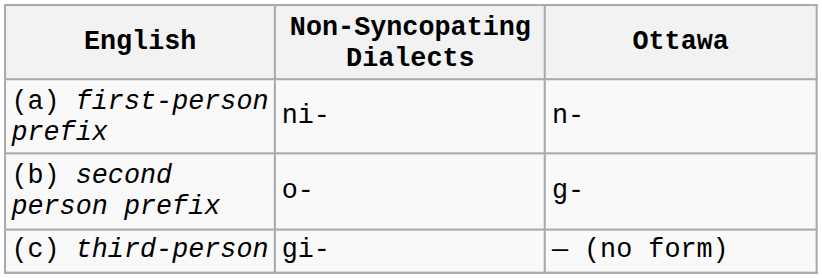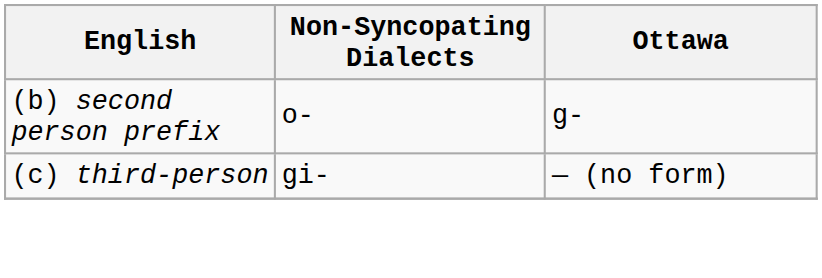 <table class="wikitable" align="center">
 <tr>
 <th width = "125"><strong>English</strong></th>
 <th width = "125"><strong>Non-Syncopating Dialects</strong></th>
 <th width = "125"><strong>Ottawa</strong></th>
-</tr>
-<tr>
-<td>(a) <em>first-person prefix</em></td>
-<td>ni-</td>
-<td>n-</td>
 </tr>
 <tr>
 <td>(b) <em>second person prefix</em></td>
 <td>o-</td>
 <td>g-</td>
 </tr>
 <tr>
 <td>(c) <em>third-person</em></td>
 <td>gi-</td>
 <td>— (no form)</td>
 </tr>
 <tr>
 </tr>
 </table>
